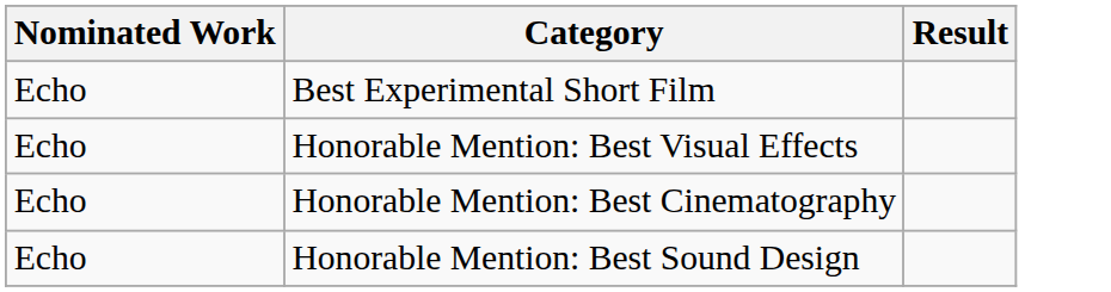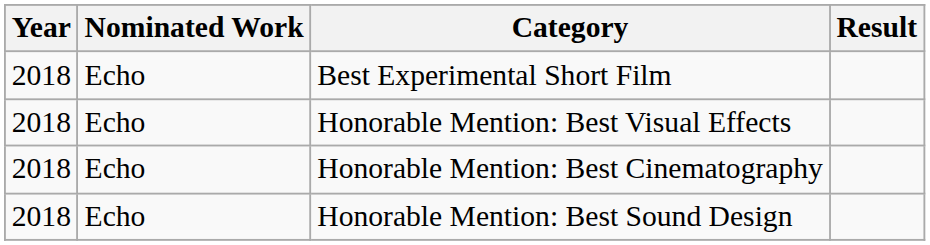 <table class="wikitable">
 <tr>
+<th>Year</th>
 <th>Nominated Work</th>
 <th>Category</th>
 <th>Result</th>
 </tr>
 <tr>
+<td>2018</td>
 <td>Echo</td>
 <td>Best Experimental Short Film</td>
 <td></td>
 </tr>
 <tr>
+<td>2018</td>
 <td>Echo</td>
 <td>Honorable Mention: Best Visual Effects</td>
 <td></td>
 </tr>
 <tr>
+<td>2018</td>
 <td>Echo</td>
 <td>Honorable Mention: Best Cinematography</td>
 <td></td>
 </tr>
 <tr>
+<td>2018</td>
 <td>Echo</td>
 <td>Honorable Mention: Best Sound Design</td>
 <td></td>
 </tr>
 </table>
